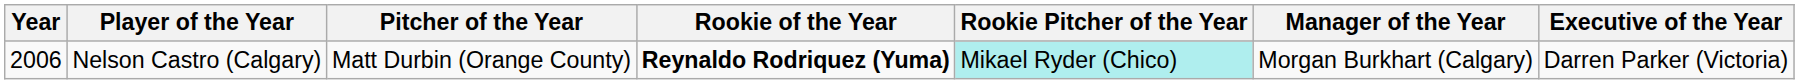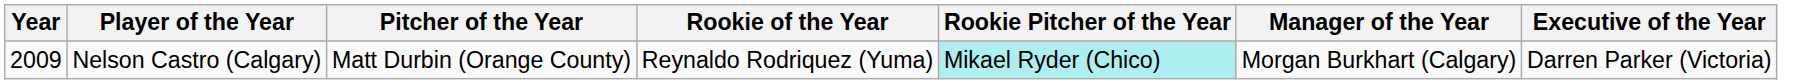 <table class="wikitable">
 <tr>
 <th>Year</th>
 <th>Player of the Year</th>
 <th>Pitcher of the Year</th>
 <th>Rookie of the Year</th>
 <th>Rookie Pitcher of the Year</th>
 <th>Manager of the Year</th>
 <th>Executive of the Year</th>
 </tr>
 <tr>
-<td>2006</td>
+<td>2009</td>
 <td>Nelson Castro (Calgary)</td>
 <td>Matt Durbin (Orange County)</td>
-<td><strong>Reynaldo Rodriquez (Yuma)</strong></td>
+<td>Reynaldo Rodriquez (Yuma)</td>
 <td style="background: paleturquoise;">Mikael Ryder (Chico)</td>
 <td>Morgan Burkhart (Calgary)</td>
 <td>Darren Parker (Victoria)</td>
 </tr>
 </table>
